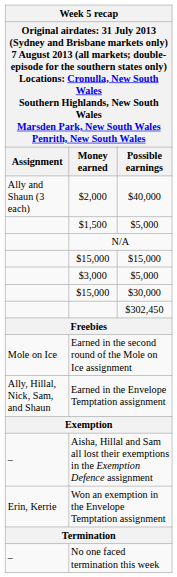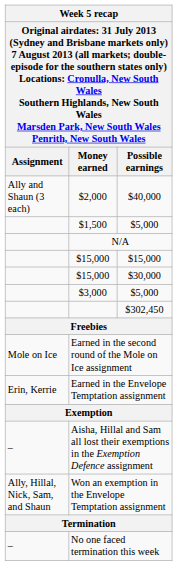 <table class="wikitable" style="font-size: 95%; margin: 10px" align="right" width="40%">
 <tr>
 <th colspan=3>Week 5 recap</th>
 </tr>
 <tr>
 <th colspan=3>Original airdates: 31 July 2013 (Sydney and Brisbane markets only)<br>7 August 2013 (all markets; double-episode for the southern states only)<br>Locations: <a href='#'>Cronulla, New South Wales</a><br>Southern Highlands, New South Wales<br><a href='#'>Marsden Park, New South Wales</a><br><a href='#'>Penrith, New South Wales</a></th>
 </tr>
 <tr>
 <th>Assignment</th>
 <th>Money earned</th>
 <th>Possible earnings</th>
 </tr>
 <tr>
 <td>Ally and Shaun (3 each)</td>
 <td align="center">$2,000</td>
 <td align="center">$40,000</td>
 </tr>
 <tr>
 <td></td>
 <td align="center">$1,500</td>
 <td align="center">$5,000</td>
 </tr>
 <tr>
 <td></td>
 <td colspan="2" align="center">N/A</td>
 </tr>
 <tr>
 <td></td>
 <td align="center">$15,000</td>
 <td align="center">$15,000</td>
 </tr>
 <tr>
 <td></td>
-<td align="center">$3,000</td>
-<td align="center">$5,000</td>
+<td align="center">$15,000</td>
+<td align="center">$30,000</td>
 </tr>
 <tr>
 <td></td>
-<td align="center">$15,000</td>
-<td align="center">$30,000</td>
+<td align="center">$3,000</td>
+<td align="center">$5,000</td>
 </tr>
 <tr>
 <td><strong></strong></td>
 <td align="center"><strong></strong></td>
 <td align="center">$302,450</td>
 </tr>
 <tr>
 <th colspan=3>Freebies</th>
 </tr>
 <tr>
 <td>Mole on Ice</td>
 <td colspan=2>Earned in the second round of the Mole on Ice assignment</td>
 </tr>
 <tr>
-<td>Ally, Hillal, Nick, Sam, and Shaun</td>
+<td>Erin, Kerrie</td>
 <td colspan=2>Earned in the Envelope Temptation assignment</td>
 </tr>
 <tr>
 <th colspan=3>Exemption</th>
 </tr>
 <tr>
 <td>–</td>
 <td colspan=2>Aisha, Hillal and Sam all lost their exemptions in the <em>Exemption Defence</em> assignment</td>
 </tr>
 <tr>
-<td>Erin, Kerrie</td>
+<td>Ally, Hillal, Nick, Sam, and Shaun</td>
 <td colspan=2>Won an exemption in the Envelope Temptation assignment</td>
 </tr>
 <tr>
 <th colspan=3>Termination</th>
 </tr>
 <tr>
 <td>–</td>
 <td colspan=2>No one faced termination this week</td>
 </tr>
 </table>
